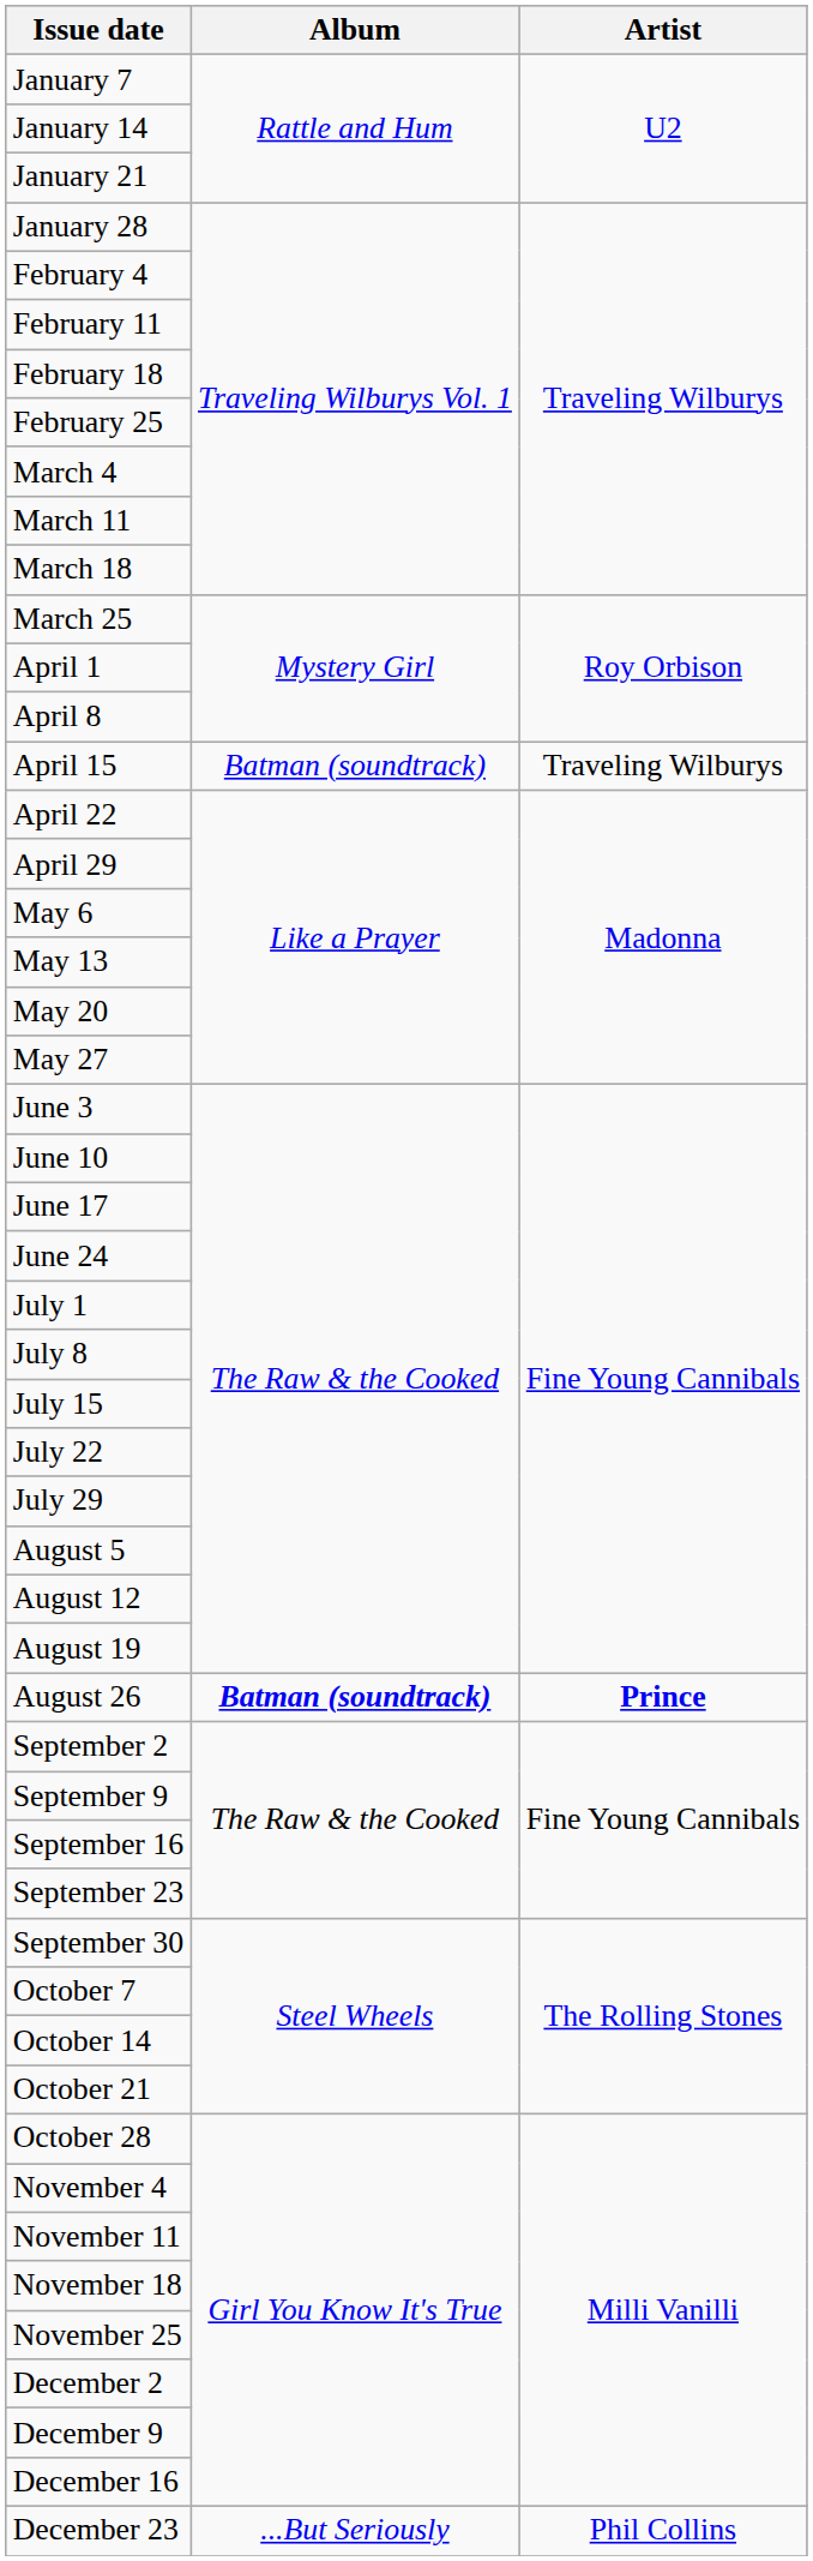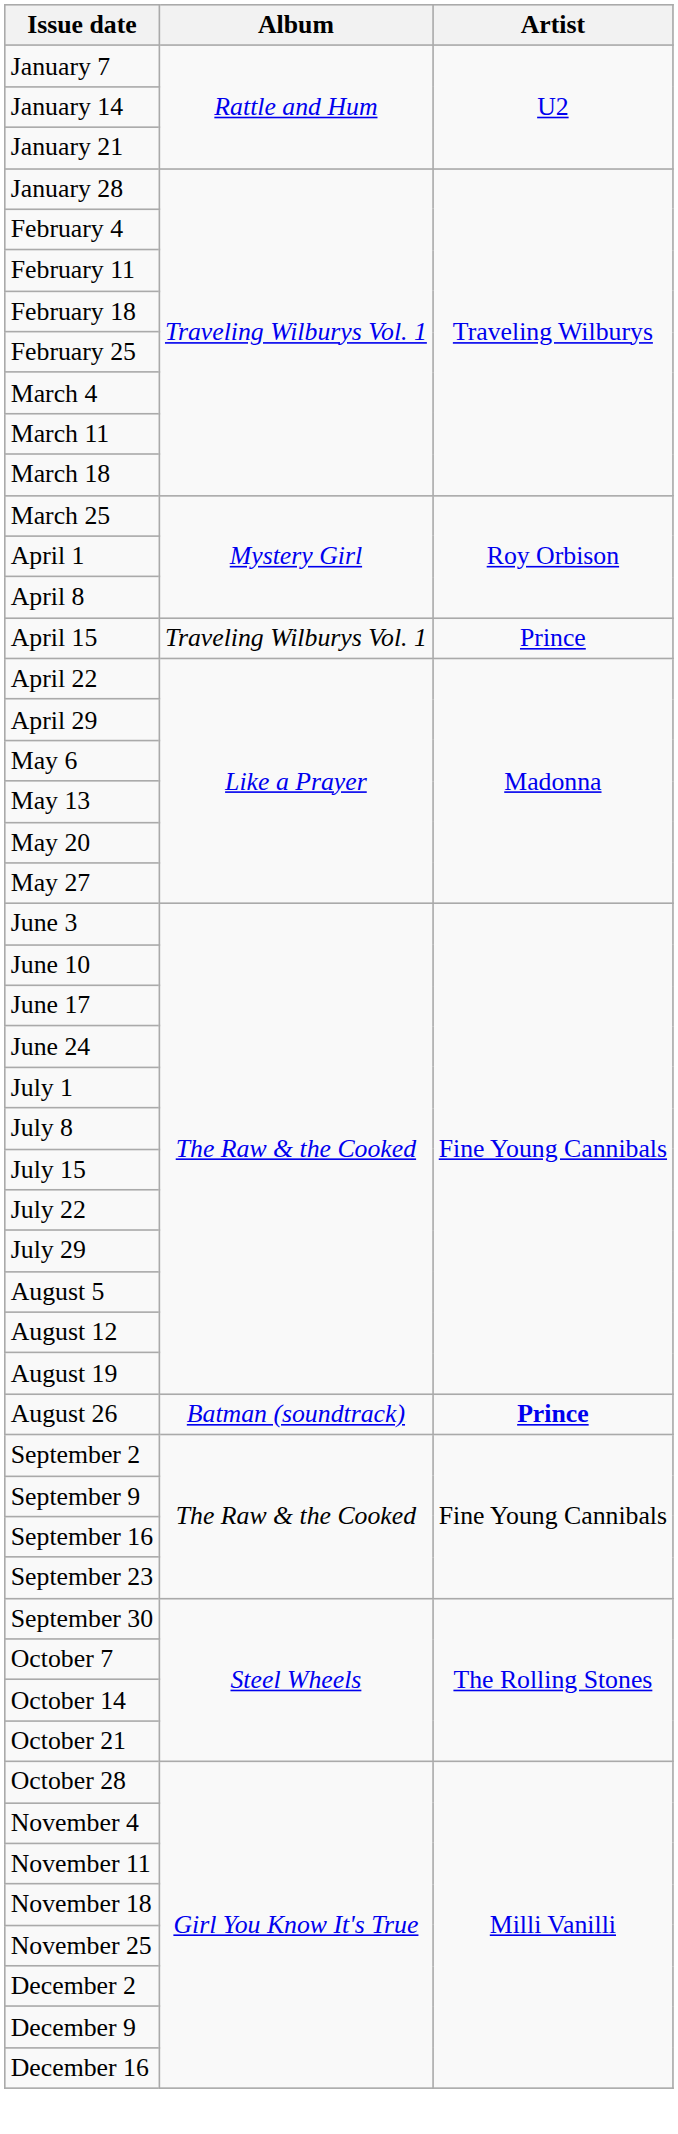 <table class=wikitable>
 <tr>
 <th>Issue date</th>
 <th>Album</th>
 <th>Artist</th>
 </tr>
 <tr>
 <td>January 7</td>
 <td rowspan="3" align="center"><em><a href='#'>Rattle and Hum</a></em></td>
 <td rowspan="3" align="center"><a href='#'>U2</a></td>
 </tr>
 <tr>
 <td>January 14</td>
 </tr>
 <tr>
 <td>January 21</td>
 </tr>
 <tr>
 <td>January 28</td>
 <td rowspan="8" align="center"><em><a href='#'>Traveling Wilburys Vol. 1</a></em></td>
 <td rowspan="8" align="center"><a href='#'>Traveling Wilburys</a></td>
 </tr>
 <tr>
 <td>February 4</td>
 </tr>
 <tr>
 <td>February 11</td>
 </tr>
 <tr>
 <td>February 18</td>
 </tr>
 <tr>
 <td>February 25</td>
 </tr>
 <tr>
 <td>March 4</td>
 </tr>
 <tr>
 <td>March 11</td>
 </tr>
 <tr>
 <td>March 18</td>
 </tr>
 <tr>
 <td>March 25</td>
 <td rowspan="3" align="center"><em><a href='#'>Mystery Girl</a></em></td>
 <td rowspan="3" align="center"><a href='#'>Roy Orbison</a></td>
 </tr>
 <tr>
 <td>April 1</td>
 </tr>
 <tr>
 <td>April 8</td>
 </tr>
 <tr>
 <td>April 15</td>
-<td align="center"><em><a href='#'>Batman (soundtrack)</a></em></td>
-<td align="center">Traveling Wilburys</td>
+<td align="center"><em>Traveling Wilburys Vol. 1</em></td>
+<td align="center"><a href='#'>Prince</a></td>
 </tr>
 <tr>
 <td>April 22</td>
 <td rowspan="6" align="center"><em><a href='#'>Like a Prayer</a></em></td>
 <td rowspan="6" align="center"><a href='#'>Madonna</a></td>
 </tr>
 <tr>
 <td>April 29</td>
 </tr>
 <tr>
 <td>May 6</td>
 </tr>
 <tr>
 <td>May 13</td>
 </tr>
 <tr>
 <td>May 20</td>
 </tr>
 <tr>
 <td>May 27</td>
 </tr>
 <tr>
 <td>June 3</td>
 <td rowspan="12" align="center"><em><a href='#'>The Raw & the Cooked</a></em></td>
 <td rowspan="12" align="center"><a href='#'>Fine Young Cannibals</a></td>
 </tr>
 <tr>
 <td>June 10</td>
 </tr>
 <tr>
 <td>June 17</td>
 </tr>
 <tr>
 <td>June 24</td>
 </tr>
 <tr>
 <td>July 1</td>
 </tr>
 <tr>
 <td>July 8</td>
 </tr>
 <tr>
 <td>July 15</td>
 </tr>
 <tr>
 <td>July 22</td>
 </tr>
 <tr>
 <td>July 29</td>
 </tr>
 <tr>
 <td>August 5</td>
 </tr>
 <tr>
 <td>August 12</td>
 </tr>
 <tr>
 <td>August 19</td>
 </tr>
 <tr>
 <td>August 26</td>
-<td align="center"><strong><em><a href='#'>Batman (soundtrack)</a></em></strong></td>
+<td align="center"><em><a href='#'>Batman (soundtrack)</a></em></td>
 <td align="center"><strong><a href='#'>Prince</a></strong></td>
 </tr>
 <tr>
 <td>September 2</td>
 <td rowspan="4" align="center"><em>The Raw & the Cooked</em></td>
 <td rowspan="4" align="center">Fine Young Cannibals</td>
 </tr>
 <tr>
 <td>September 9</td>
 </tr>
 <tr>
 <td>September 16</td>
 </tr>
 <tr>
 <td>September 23</td>
 </tr>
 <tr>
 <td>September 30</td>
 <td rowspan="4" align="center"><em><a href='#'>Steel Wheels</a></em></td>
 <td rowspan="4" align="center"><a href='#'>The Rolling Stones</a></td>
 </tr>
 <tr>
 <td>October 7</td>
 </tr>
 <tr>
 <td>October 14</td>
 </tr>
 <tr>
 <td>October 21</td>
 </tr>
 <tr>
 <td>October 28</td>
 <td rowspan="8" align="center"><em><a href='#'>Girl You Know It's True</a></em></td>
 <td rowspan="8" align="center"><a href='#'>Milli Vanilli</a></td>
 </tr>
 <tr>
 <td>November 4</td>
 </tr>
 <tr>
 <td>November 11</td>
 </tr>
 <tr>
 <td>November 18</td>
 </tr>
 <tr>
 <td>November 25</td>
 </tr>
 <tr>
 <td>December 2</td>
 </tr>
 <tr>
 <td>December 9</td>
 </tr>
 <tr>
 <td>December 16</td>
 </tr>
-<tr>
-<td>December 23</td>
-<td rowspan="1" align="center"><em><a href='#'>...But Seriously</a></em></td>
-<td rowspan="1" align="center"><a href='#'>Phil Collins</a></td>
-</tr>
 </table>
